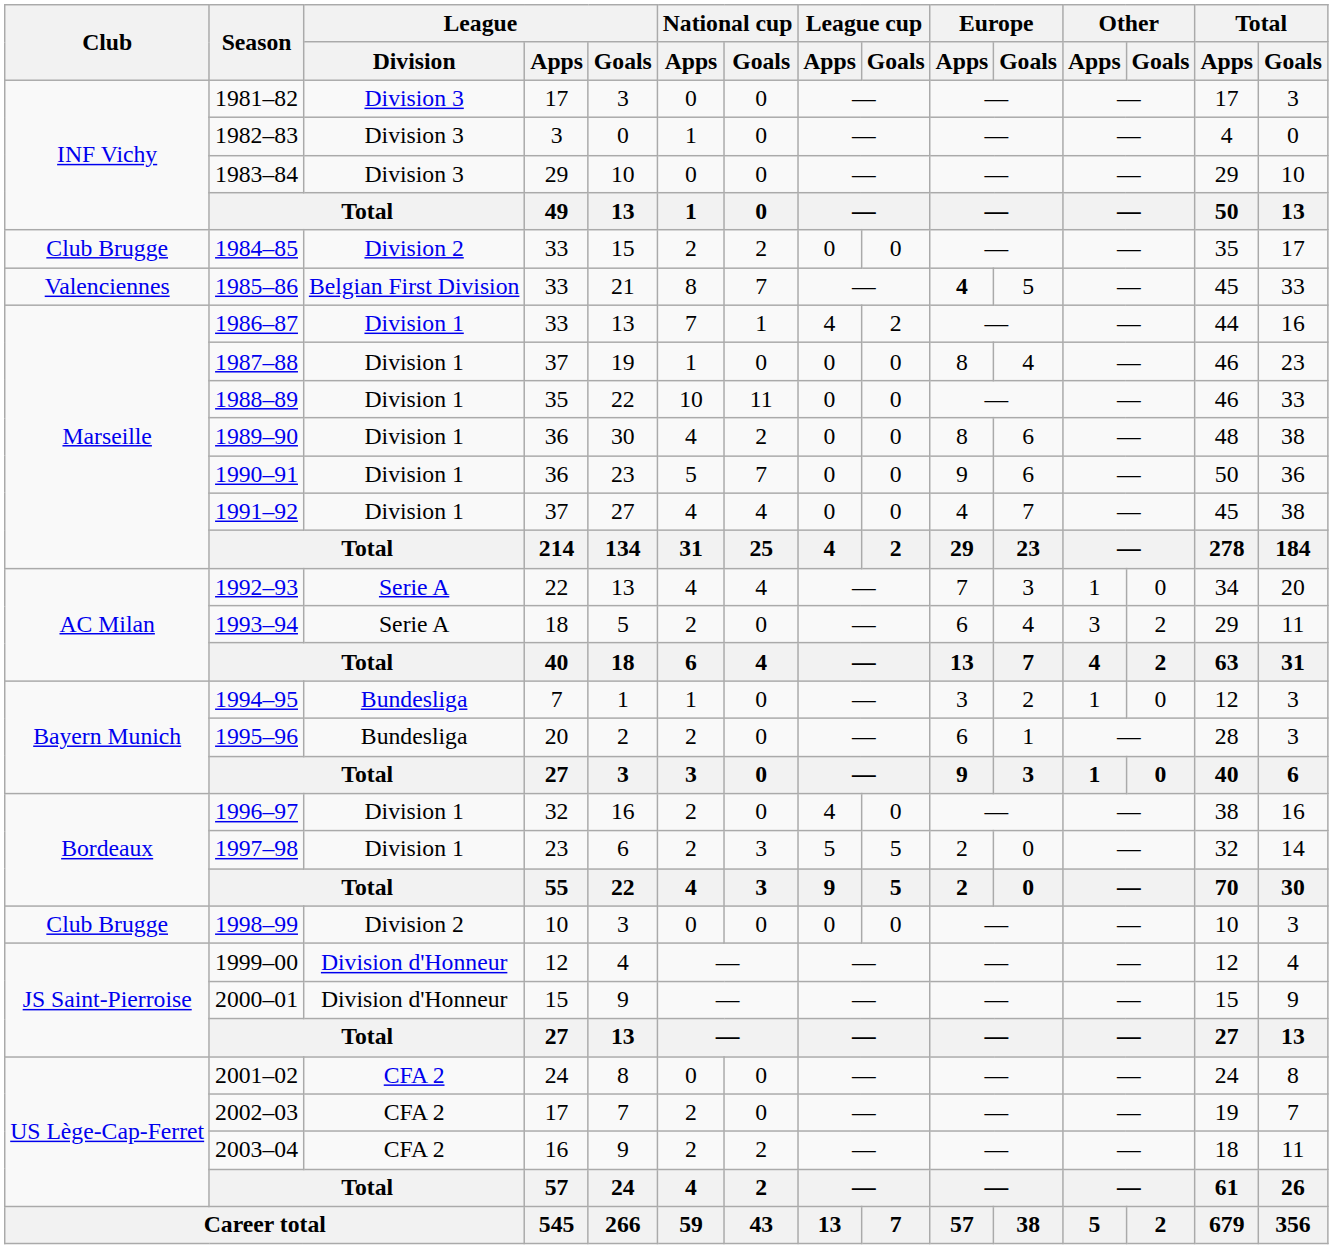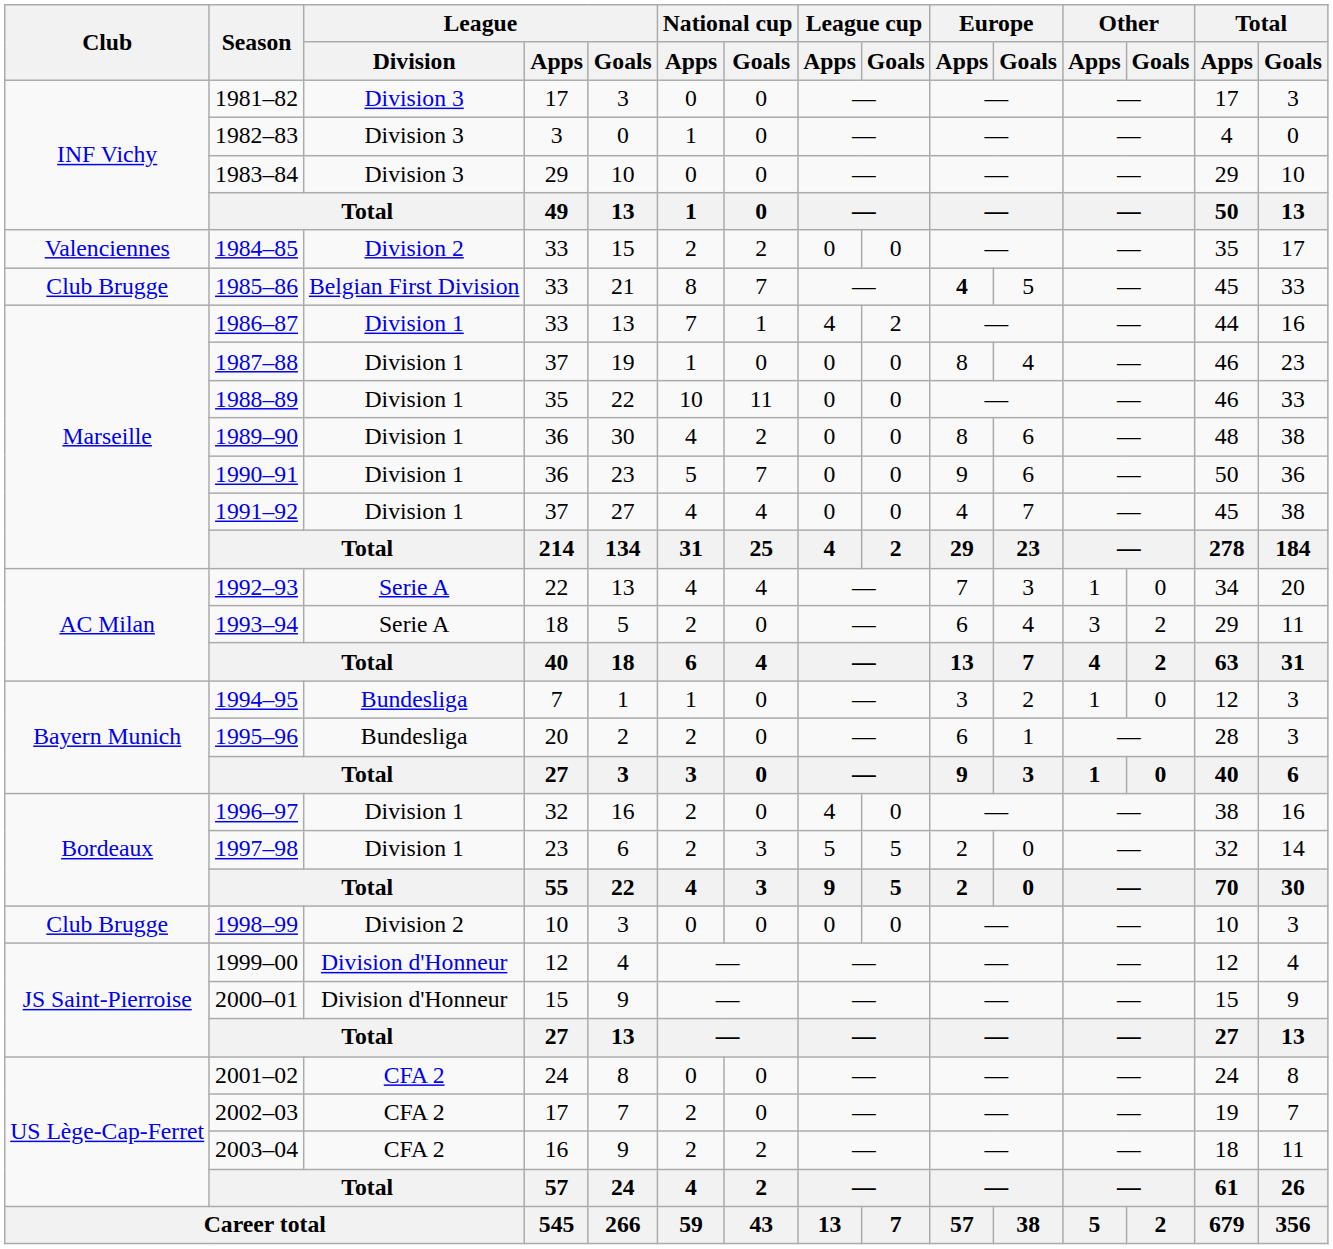 <table class="wikitable" style="text-align:center">
 <tr>
 <th rowspan="2">Club</th>
 <th rowspan="2">Season</th>
 <th colspan="3">League</th>
 <th colspan="2">National cup</th>
 <th colspan="2">League cup</th>
 <th colspan="2">Europe</th>
 <th colspan="2">Other</th>
 <th colspan="2">Total</th>
 </tr>
 <tr>
 <th>Division</th>
 <th>Apps</th>
 <th>Goals</th>
 <th>Apps</th>
 <th>Goals</th>
 <th>Apps</th>
 <th>Goals</th>
 <th>Apps</th>
 <th>Goals</th>
 <th>Apps</th>
 <th>Goals</th>
 <th>Apps</th>
 <th>Goals</th>
 </tr>
 <tr>
 <td rowspan="4"><a href='#'>INF Vichy</a></td>
 <td>1981–82</td>
 <td><a href='#'>Division 3</a></td>
 <td>17</td>
 <td>3</td>
 <td>0</td>
 <td>0</td>
 <td colspan="2">—</td>
 <td colspan="2">—</td>
 <td colspan="2">—</td>
 <td>17</td>
 <td>3</td>
 </tr>
 <tr>
 <td>1982–83</td>
 <td>Division 3</td>
 <td>3</td>
 <td>0</td>
 <td>1</td>
 <td>0</td>
 <td colspan="2">—</td>
 <td colspan="2">—</td>
 <td colspan="2">—</td>
 <td>4</td>
 <td>0</td>
 </tr>
 <tr>
 <td>1983–84</td>
 <td>Division 3</td>
 <td>29</td>
 <td>10</td>
 <td>0</td>
 <td>0</td>
 <td colspan="2">—</td>
 <td colspan="2">—</td>
 <td colspan="2">—</td>
 <td>29</td>
 <td>10</td>
 </tr>
 <tr>
 <th colspan="2">Total</th>
 <th>49</th>
 <th>13</th>
 <th>1</th>
 <th>0</th>
 <th colspan="2">—</th>
 <th colspan="2">—</th>
 <th colspan="2">—</th>
 <th>50</th>
 <th>13</th>
 </tr>
 <tr>
-<td><a href='#'>Club Brugge</a></td>
+<td><a href='#'>Valenciennes</a></td>
 <td><a href='#'>1984–85</a></td>
 <td><a href='#'>Division 2</a></td>
 <td>33</td>
 <td>15</td>
 <td>2</td>
 <td>2</td>
 <td>0</td>
 <td>0</td>
 <td colspan="2">—</td>
 <td colspan="2">—</td>
 <td>35</td>
 <td>17</td>
 </tr>
 <tr>
-<td><a href='#'>Valenciennes</a></td>
+<td><a href='#'>Club Brugge</a></td>
 <td><a href='#'>1985–86</a></td>
 <td><a href='#'>Belgian First Division</a></td>
 <td>33</td>
 <td>21</td>
 <td>8</td>
 <td>7</td>
 <td colspan="2">—</td>
 <td><strong>4</strong></td>
 <td>5</td>
 <td colspan="2">—</td>
 <td>45</td>
 <td>33</td>
 </tr>
 <tr>
 <td rowspan="7"><a href='#'>Marseille</a></td>
 <td><a href='#'>1986–87</a></td>
 <td><a href='#'>Division 1</a></td>
 <td>33</td>
 <td>13</td>
 <td>7</td>
 <td>1</td>
 <td>4</td>
 <td>2</td>
 <td colspan="2">—</td>
 <td colspan="2">—</td>
 <td>44</td>
 <td>16</td>
 </tr>
 <tr>
 <td><a href='#'>1987–88</a></td>
 <td>Division 1</td>
 <td>37</td>
 <td>19</td>
 <td>1</td>
 <td>0</td>
 <td>0</td>
 <td>0</td>
 <td>8</td>
 <td>4</td>
 <td colspan="2">—</td>
 <td>46</td>
 <td>23</td>
 </tr>
 <tr>
 <td><a href='#'>1988–89</a></td>
 <td>Division 1</td>
 <td>35</td>
 <td>22</td>
 <td>10</td>
 <td>11</td>
 <td>0</td>
 <td>0</td>
 <td colspan="2">—</td>
 <td colspan="2">—</td>
 <td>46</td>
 <td>33</td>
 </tr>
 <tr>
 <td><a href='#'>1989–90</a></td>
 <td>Division 1</td>
 <td>36</td>
 <td>30</td>
 <td>4</td>
 <td>2</td>
 <td>0</td>
 <td>0</td>
 <td>8</td>
 <td>6</td>
 <td colspan="2">—</td>
 <td>48</td>
 <td>38</td>
 </tr>
 <tr>
 <td><a href='#'>1990–91</a></td>
 <td>Division 1</td>
 <td>36</td>
 <td>23</td>
 <td>5</td>
 <td>7</td>
 <td>0</td>
 <td>0</td>
 <td>9</td>
 <td>6</td>
 <td colspan="2">—</td>
 <td>50</td>
 <td>36</td>
 </tr>
 <tr>
 <td><a href='#'>1991–92</a></td>
 <td>Division 1</td>
 <td>37</td>
 <td>27</td>
 <td>4</td>
 <td>4</td>
 <td>0</td>
 <td>0</td>
 <td>4</td>
 <td>7</td>
 <td colspan="2">—</td>
 <td>45</td>
 <td>38</td>
 </tr>
 <tr>
 <th colspan="2">Total</th>
 <th>214</th>
 <th>134</th>
 <th>31</th>
 <th>25</th>
 <th>4</th>
 <th>2</th>
 <th>29</th>
 <th>23</th>
 <th colspan="2">—</th>
 <th>278</th>
 <th>184</th>
 </tr>
 <tr>
 <td rowspan="3"><a href='#'>AC Milan</a></td>
 <td><a href='#'>1992–93</a></td>
 <td><a href='#'>Serie A</a></td>
 <td>22</td>
 <td>13</td>
 <td>4</td>
 <td>4</td>
 <td colspan="2">—</td>
 <td>7</td>
 <td>3</td>
 <td>1</td>
 <td>0</td>
 <td>34</td>
 <td>20</td>
 </tr>
 <tr>
 <td><a href='#'>1993–94</a></td>
 <td>Serie A</td>
 <td>18</td>
 <td>5</td>
 <td>2</td>
 <td>0</td>
 <td colspan="2">—</td>
 <td>6</td>
 <td>4</td>
 <td>3</td>
 <td>2</td>
 <td>29</td>
 <td>11</td>
 </tr>
 <tr>
 <th colspan="2">Total</th>
 <th>40</th>
 <th>18</th>
 <th>6</th>
 <th>4</th>
 <th colspan="2">—</th>
 <th>13</th>
 <th>7</th>
 <th>4</th>
 <th>2</th>
 <th>63</th>
 <th>31</th>
 </tr>
 <tr>
 <td rowspan="3"><a href='#'>Bayern Munich</a></td>
 <td><a href='#'>1994–95</a></td>
 <td><a href='#'>Bundesliga</a></td>
 <td>7</td>
 <td>1</td>
 <td>1</td>
 <td>0</td>
 <td colspan="2">—</td>
 <td>3</td>
 <td>2</td>
 <td>1</td>
 <td>0</td>
 <td>12</td>
 <td>3</td>
 </tr>
 <tr>
 <td><a href='#'>1995–96</a></td>
 <td>Bundesliga</td>
 <td>20</td>
 <td>2</td>
 <td>2</td>
 <td>0</td>
 <td colspan="2">—</td>
 <td>6</td>
 <td>1</td>
 <td colspan="2">—</td>
 <td>28</td>
 <td>3</td>
 </tr>
 <tr>
 <th colspan="2">Total</th>
 <th>27</th>
 <th>3</th>
 <th>3</th>
 <th>0</th>
 <th colspan="2">—</th>
 <th>9</th>
 <th>3</th>
 <th>1</th>
 <th>0</th>
 <th>40</th>
 <th>6</th>
 </tr>
 <tr>
 <td rowspan="3"><a href='#'>Bordeaux</a></td>
 <td><a href='#'>1996–97</a></td>
 <td>Division 1</td>
 <td>32</td>
 <td>16</td>
 <td>2</td>
 <td>0</td>
 <td>4</td>
 <td>0</td>
 <td colspan="2">—</td>
 <td colspan="2">—</td>
 <td>38</td>
 <td>16</td>
 </tr>
 <tr>
 <td><a href='#'>1997–98</a></td>
 <td>Division 1</td>
 <td>23</td>
 <td>6</td>
 <td>2</td>
 <td>3</td>
 <td>5</td>
 <td>5</td>
 <td>2</td>
 <td>0</td>
 <td colspan="2">—</td>
 <td>32</td>
 <td>14</td>
 </tr>
 <tr>
 <th colspan="2">Total</th>
 <th>55</th>
 <th>22</th>
 <th>4</th>
 <th>3</th>
 <th>9</th>
 <th>5</th>
 <th>2</th>
 <th>0</th>
 <th colspan="2">—</th>
 <th>70</th>
 <th>30</th>
 </tr>
 <tr>
 <td><a href='#'>Club Brugge</a></td>
 <td><a href='#'>1998–99</a></td>
 <td>Division 2</td>
 <td>10</td>
 <td>3</td>
 <td>0</td>
 <td>0</td>
 <td>0</td>
 <td>0</td>
 <td colspan="2">—</td>
 <td colspan="2">—</td>
 <td>10</td>
 <td>3</td>
 </tr>
 <tr>
 <td rowspan="3"><a href='#'>JS Saint-Pierroise</a></td>
 <td>1999–00</td>
 <td><a href='#'>Division d'Honneur</a></td>
 <td>12</td>
 <td>4</td>
 <td colspan="2">—</td>
 <td colspan="2">—</td>
 <td colspan="2">—</td>
 <td colspan="2">—</td>
 <td>12</td>
 <td>4</td>
 </tr>
 <tr>
 <td>2000–01</td>
 <td>Division d'Honneur</td>
 <td>15</td>
 <td>9</td>
 <td colspan="2">—</td>
 <td colspan="2">—</td>
 <td colspan="2">—</td>
 <td colspan="2">—</td>
 <td>15</td>
 <td>9</td>
 </tr>
 <tr>
 <th colspan="2">Total</th>
 <th>27</th>
 <th>13</th>
 <th colspan="2">—</th>
 <th colspan="2">—</th>
 <th colspan="2">—</th>
 <th colspan="2">—</th>
 <th>27</th>
 <th>13</th>
 </tr>
 <tr>
 <td rowspan="4"><a href='#'>US Lège-Cap-Ferret</a></td>
 <td>2001–02</td>
 <td><a href='#'>CFA 2</a></td>
 <td>24</td>
 <td>8</td>
 <td>0</td>
 <td>0</td>
 <td colspan="2">—</td>
 <td colspan="2">—</td>
 <td colspan="2">—</td>
 <td>24</td>
 <td>8</td>
 </tr>
 <tr>
 <td>2002–03</td>
 <td>CFA 2</td>
 <td>17</td>
 <td>7</td>
 <td>2</td>
 <td>0</td>
 <td colspan="2">—</td>
 <td colspan="2">—</td>
 <td colspan="2">—</td>
 <td>19</td>
 <td>7</td>
 </tr>
 <tr>
 <td>2003–04</td>
 <td>CFA 2</td>
 <td>16</td>
 <td>9</td>
 <td>2</td>
 <td>2</td>
 <td colspan="2">—</td>
 <td colspan="2">—</td>
 <td colspan="2">—</td>
 <td>18</td>
 <td>11</td>
 </tr>
 <tr>
 <th colspan="2">Total</th>
 <th>57</th>
 <th>24</th>
 <th>4</th>
 <th>2</th>
 <th colspan="2">—</th>
 <th colspan="2">—</th>
 <th colspan="2">—</th>
 <th>61</th>
 <th>26</th>
 </tr>
 <tr>
 <th colspan="3">Career total</th>
 <th>545</th>
 <th>266</th>
 <th>59</th>
 <th>43</th>
 <th>13</th>
 <th>7</th>
 <th>57</th>
 <th>38</th>
 <th>5</th>
 <th>2</th>
 <th>679</th>
 <th>356</th>
 </tr>
 </table>
